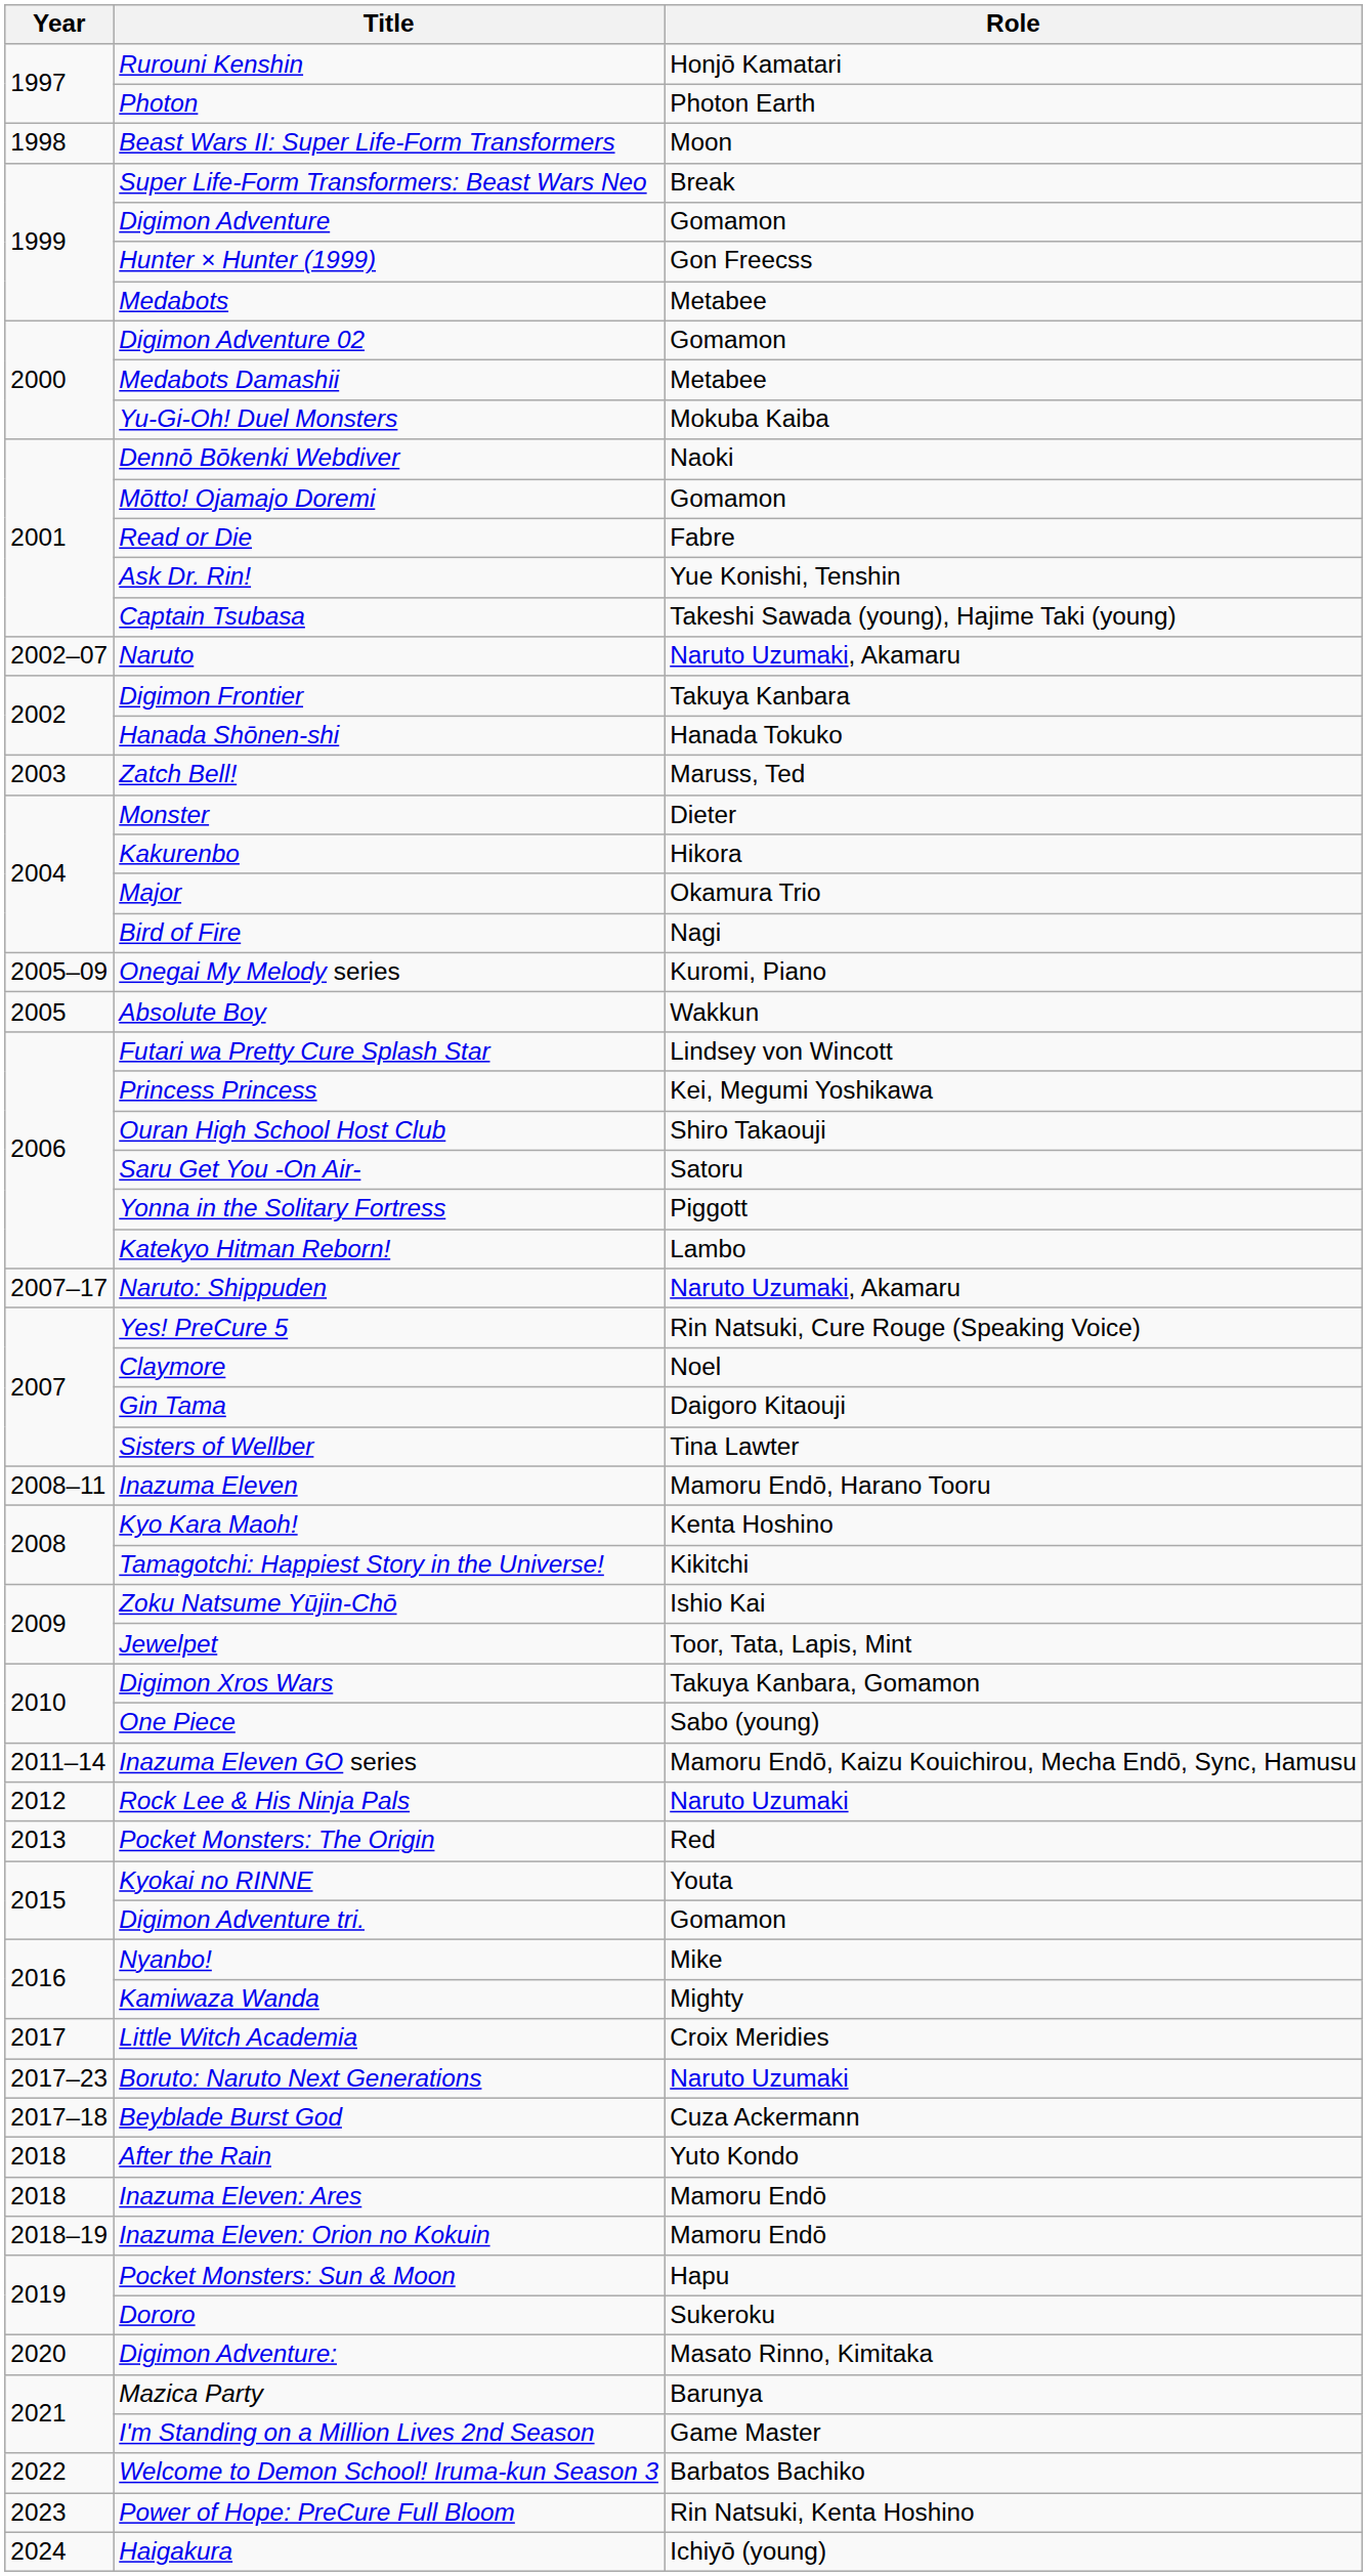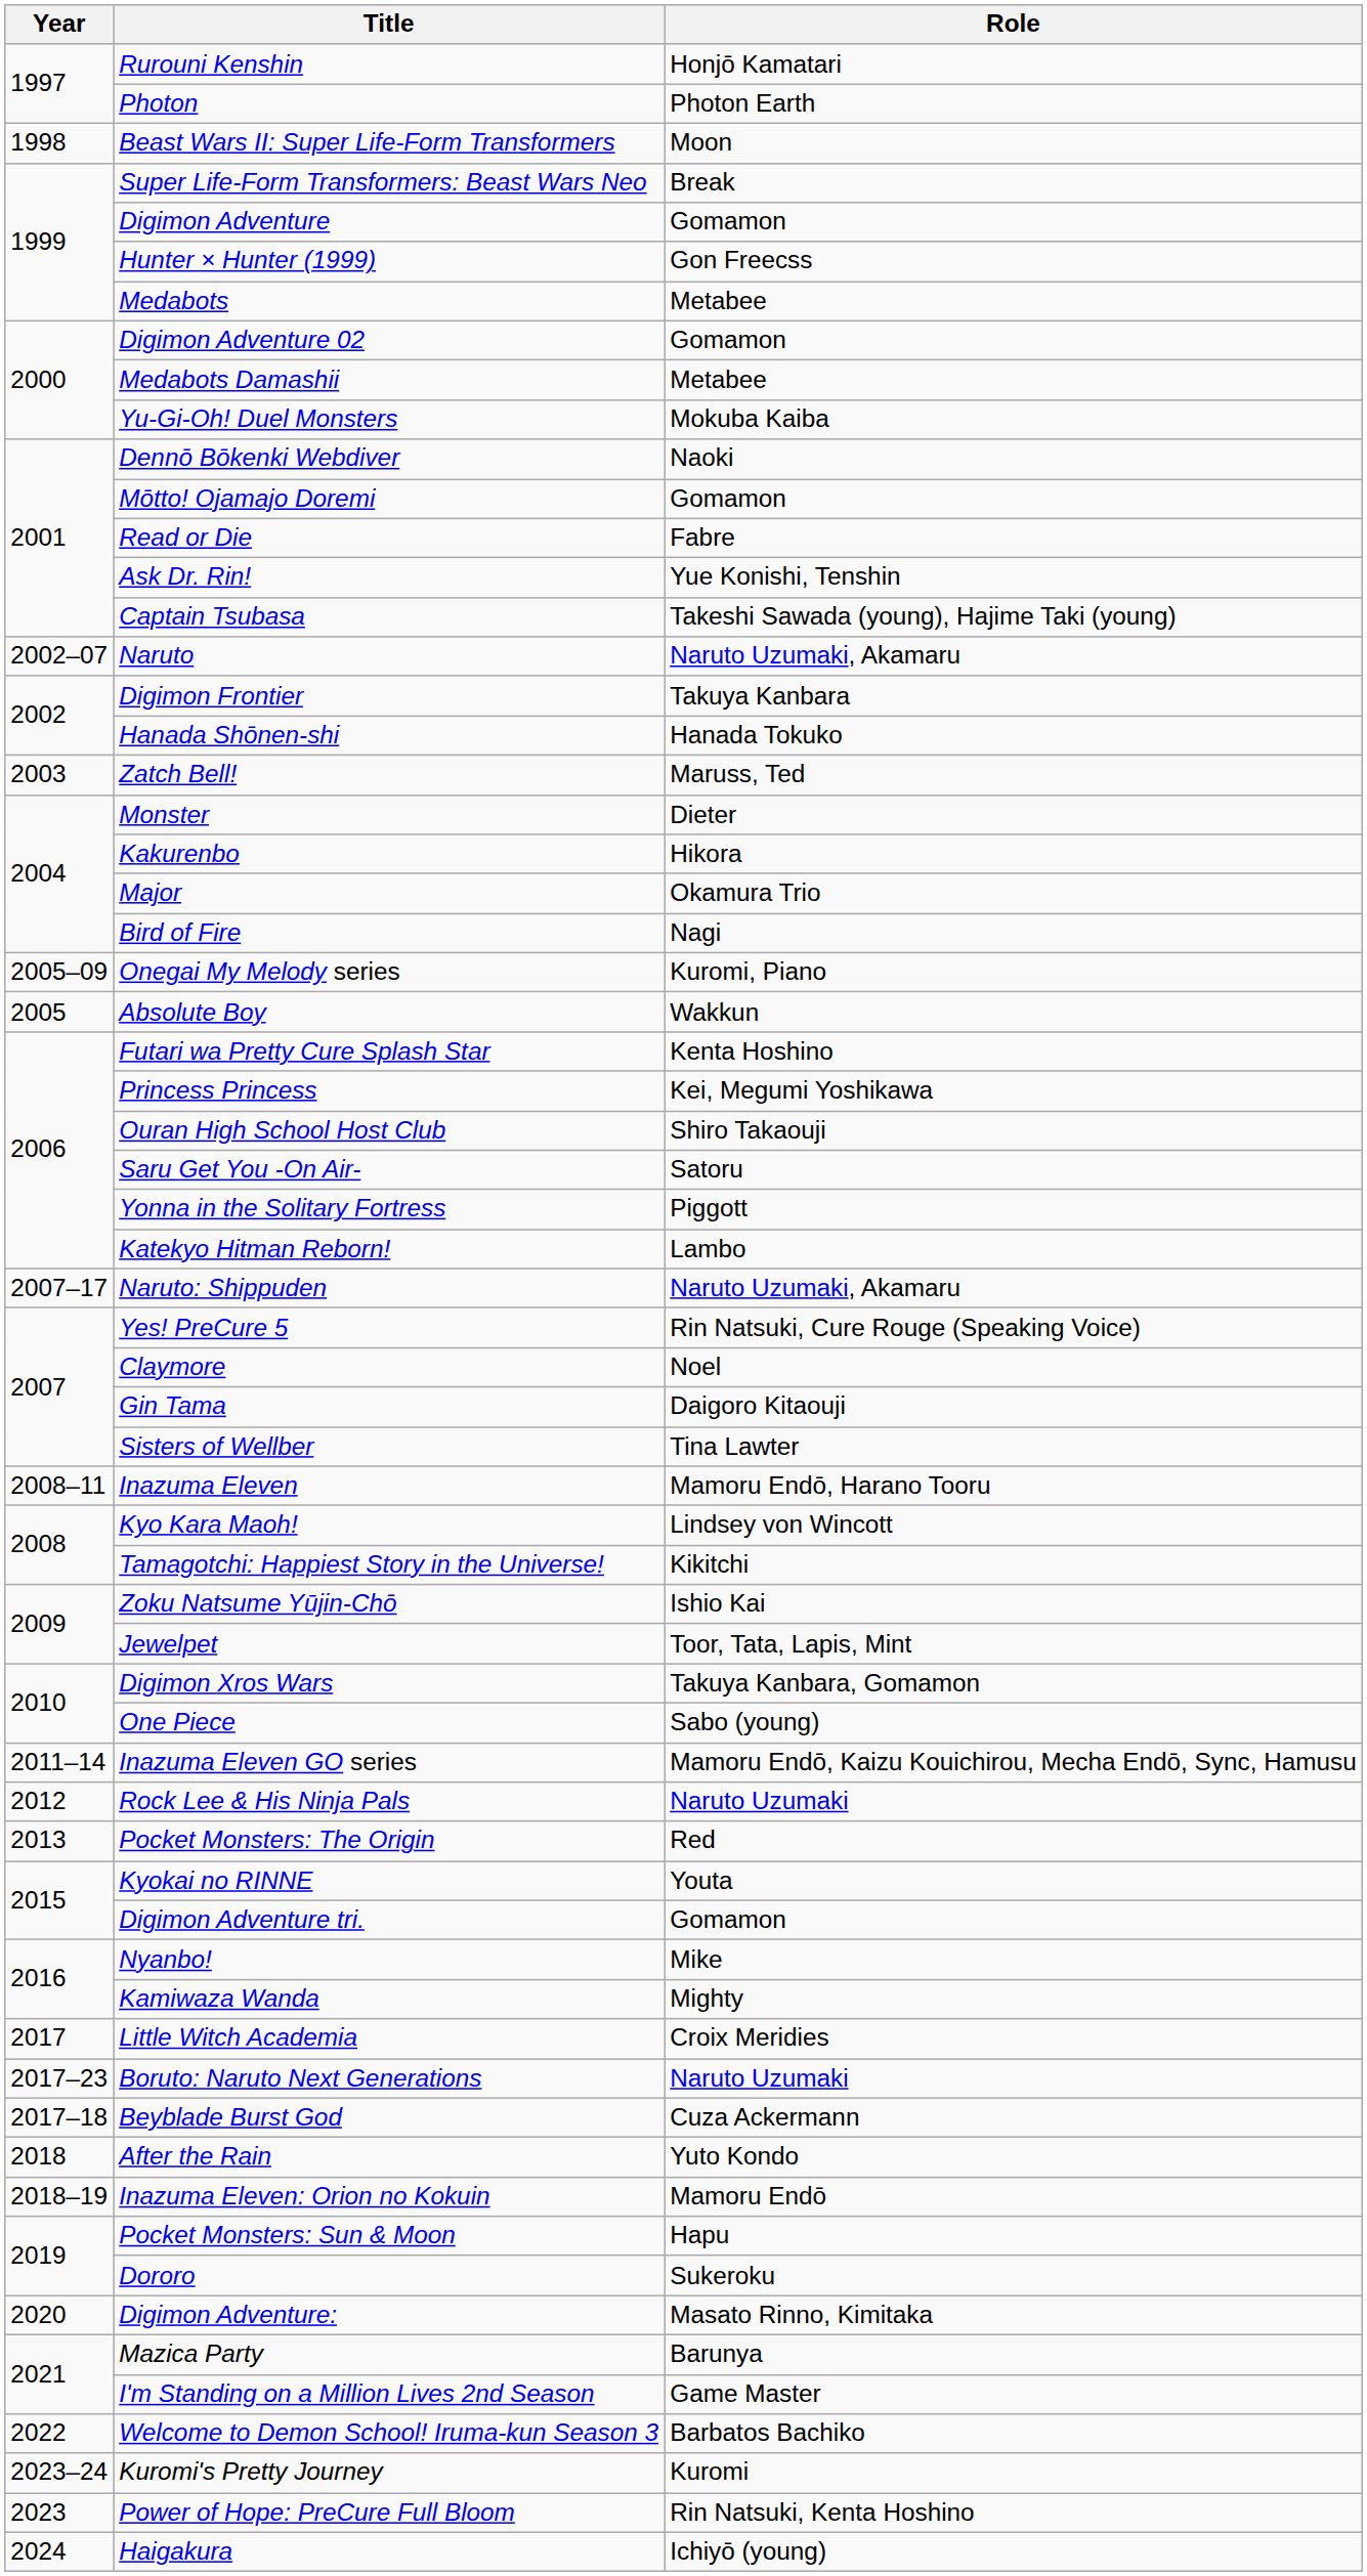 <table class="wikitable">
 <tr>
 <th>Year</th>
 <th>Title</th>
 <th>Role</th>
 </tr>
 <tr>
 <td rowspan="2">1997</td>
 <td><em><a href='#'>Rurouni Kenshin</a></em></td>
 <td>Honjō Kamatari</td>
 </tr>
 <tr>
 <td><em><a href='#'>Photon</a></em></td>
 <td>Photon Earth</td>
 </tr>
 <tr>
 <td>1998</td>
 <td><em><a href='#'>Beast Wars II: Super Life-Form Transformers</a></em></td>
 <td>Moon</td>
 </tr>
 <tr>
 <td rowspan="4">1999</td>
 <td><em><a href='#'>Super Life-Form Transformers: Beast Wars Neo</a></em></td>
 <td>Break</td>
 </tr>
 <tr>
 <td><em><a href='#'>Digimon Adventure</a></em></td>
 <td>Gomamon</td>
 </tr>
 <tr>
 <td><a href='#'><em>Hunter × Hunter (1999)</em></a></td>
 <td>Gon Freecss</td>
 </tr>
 <tr>
 <td><em><a href='#'>Medabots</a></em></td>
 <td>Metabee</td>
 </tr>
 <tr>
 <td rowspan="3">2000</td>
 <td><em><a href='#'>Digimon Adventure 02</a></em></td>
 <td>Gomamon</td>
 </tr>
 <tr>
 <td><em><a href='#'>Medabots Damashii</a></em></td>
 <td>Metabee</td>
 </tr>
 <tr>
 <td><em><a href='#'>Yu-Gi-Oh! Duel Monsters</a></em></td>
 <td>Mokuba Kaiba</td>
 </tr>
 <tr>
 <td rowspan="5">2001</td>
 <td><em><a href='#'>Dennō Bōkenki Webdiver</a></em></td>
 <td>Naoki</td>
 </tr>
 <tr>
 <td><em><a href='#'>Mōtto! Ojamajo Doremi</a></em></td>
 <td>Gomamon</td>
 </tr>
 <tr>
 <td><em><a href='#'>Read or Die</a></em></td>
 <td>Fabre</td>
 </tr>
 <tr>
 <td><em><a href='#'>Ask Dr. Rin!</a></em></td>
 <td>Yue Konishi, Tenshin</td>
 </tr>
 <tr>
 <td><em><a href='#'>Captain Tsubasa</a></em></td>
 <td>Takeshi Sawada (young), Hajime Taki (young)</td>
 </tr>
 <tr>
 <td>2002–07</td>
 <td><em><a href='#'>Naruto</a></em></td>
 <td><a href='#'>Naruto Uzumaki</a>, Akamaru</td>
 </tr>
 <tr>
 <td rowspan="2">2002</td>
 <td><em><a href='#'>Digimon Frontier</a></em></td>
 <td>Takuya Kanbara</td>
 </tr>
 <tr>
 <td><em><a href='#'>Hanada Shōnen-shi</a></em></td>
 <td>Hanada Tokuko</td>
 </tr>
 <tr>
 <td>2003</td>
 <td><em><a href='#'>Zatch Bell!</a></em></td>
 <td>Maruss, Ted</td>
 </tr>
 <tr>
 <td rowspan="4">2004</td>
 <td><em><a href='#'>Monster</a></em></td>
 <td>Dieter</td>
 </tr>
 <tr>
 <td><em><a href='#'>Kakurenbo</a></em></td>
 <td>Hikora</td>
 </tr>
 <tr>
 <td><em><a href='#'>Major</a></em></td>
 <td>Okamura Trio</td>
 </tr>
 <tr>
 <td><em><a href='#'>Bird of Fire</a></em></td>
 <td>Nagi</td>
 </tr>
 <tr>
 <td>2005–09</td>
 <td><em><a href='#'>Onegai My Melody</a></em> series</td>
 <td>Kuromi, Piano</td>
 </tr>
 <tr>
 <td>2005</td>
 <td><em><a href='#'>Absolute Boy</a></em></td>
 <td>Wakkun</td>
 </tr>
 <tr>
 <td rowspan="6">2006</td>
 <td><em><a href='#'>Futari wa Pretty Cure Splash Star</a></em></td>
-<td>Lindsey von Wincott</td>
+<td>Kenta Hoshino</td>
 </tr>
 <tr>
 <td><em><a href='#'>Princess Princess</a></em></td>
 <td>Kei, Megumi Yoshikawa</td>
 </tr>
 <tr>
 <td><em><a href='#'>Ouran High School Host Club</a></em></td>
 <td>Shiro Takaouji</td>
 </tr>
 <tr>
 <td><em><a href='#'>Saru Get You -On Air-</a></em></td>
 <td>Satoru</td>
 </tr>
 <tr>
 <td><em><a href='#'>Yonna in the Solitary Fortress</a></em></td>
 <td>Piggott</td>
 </tr>
 <tr>
 <td><em><a href='#'>Katekyo Hitman Reborn!</a></em></td>
 <td>Lambo</td>
 </tr>
 <tr>
 <td>2007–17</td>
 <td><em><a href='#'>Naruto: Shippuden</a></em></td>
 <td><a href='#'>Naruto Uzumaki</a>, Akamaru</td>
 </tr>
 <tr>
 <td rowspan="4">2007</td>
 <td><em><a href='#'>Yes! PreCure 5</a></em></td>
 <td>Rin Natsuki, Cure Rouge (Speaking Voice)</td>
 </tr>
 <tr>
 <td><em><a href='#'>Claymore</a></em></td>
 <td>Noel</td>
 </tr>
 <tr>
 <td><em><a href='#'>Gin Tama</a></em></td>
 <td>Daigoro Kitaouji</td>
 </tr>
 <tr>
 <td><em><a href='#'>Sisters of Wellber</a></em></td>
 <td>Tina Lawter</td>
 </tr>
 <tr>
 <td>2008–11</td>
 <td><em><a href='#'>Inazuma Eleven</a></em></td>
 <td>Mamoru Endō, Harano Tooru</td>
 </tr>
 <tr>
 <td rowspan="2">2008</td>
 <td><em><a href='#'>Kyo Kara Maoh!</a></em></td>
-<td>Kenta Hoshino</td>
+<td>Lindsey von Wincott</td>
 </tr>
 <tr>
 <td><em><a href='#'>Tamagotchi: Happiest Story in the Universe!</a></em></td>
 <td>Kikitchi</td>
 </tr>
 <tr>
 <td rowspan="2">2009</td>
 <td><em><a href='#'>Zoku Natsume Yūjin-Chō</a></em></td>
 <td>Ishio Kai</td>
 </tr>
 <tr>
 <td><em><a href='#'>Jewelpet</a></em></td>
 <td>Toor, Tata, Lapis, Mint</td>
 </tr>
 <tr>
 <td rowspan="2">2010</td>
 <td><em><a href='#'>Digimon Xros Wars</a></em></td>
 <td>Takuya Kanbara, Gomamon</td>
 </tr>
 <tr>
 <td><em><a href='#'>One Piece</a></em></td>
 <td>Sabo (young)</td>
 </tr>
 <tr>
 <td>2011–14</td>
 <td><a href='#'><em>Inazuma Eleven GO</em></a> series</td>
 <td>Mamoru Endō, Kaizu Kouichirou, Mecha Endō, Sync, Hamusu</td>
 </tr>
 <tr>
 <td>2012</td>
 <td><em><a href='#'>Rock Lee & His Ninja Pals</a></em></td>
 <td><a href='#'>Naruto Uzumaki</a></td>
 </tr>
 <tr>
 <td>2013</td>
 <td><em><a href='#'>Pocket Monsters: The Origin</a></em></td>
 <td>Red</td>
 </tr>
 <tr>
 <td rowspan="2">2015</td>
 <td><em><a href='#'>Kyokai no RINNE</a></em></td>
 <td>Youta</td>
 </tr>
 <tr>
 <td><em><a href='#'>Digimon Adventure tri.</a></em></td>
 <td>Gomamon</td>
 </tr>
 <tr>
 <td rowspan="2">2016</td>
 <td><em><a href='#'>Nyanbo!</a></em></td>
 <td>Mike</td>
 </tr>
 <tr>
 <td><em><a href='#'>Kamiwaza Wanda</a></em></td>
 <td>Mighty</td>
 </tr>
 <tr>
 <td>2017</td>
 <td><em><a href='#'>Little Witch Academia</a></em></td>
 <td>Croix Meridies</td>
 </tr>
 <tr>
 <td>2017–23</td>
 <td><em><a href='#'>Boruto: Naruto Next Generations</a></em></td>
 <td><a href='#'>Naruto Uzumaki</a></td>
 </tr>
 <tr>
 <td>2017–18</td>
 <td><a href='#'><em>Beyblade Burst God</em></a></td>
 <td>Cuza Ackermann</td>
 </tr>
 <tr>
 <td>2018</td>
 <td><em><a href='#'>After the Rain</a></em></td>
 <td>Yuto Kondo</td>
 </tr>
 <tr>
-<td>2018</td>
-<td><em><a href='#'>Inazuma Eleven: Ares</a></em></td>
-<td>Mamoru Endō</td>
-</tr>
-<tr>
 <td>2018–19</td>
 <td><em><a href='#'>Inazuma Eleven: Orion no Kokuin</a></em></td>
 <td>Mamoru Endō</td>
 </tr>
 <tr>
 <td rowspan="2">2019</td>
 <td><em><a href='#'>Pocket Monsters: Sun & Moon</a></em></td>
 <td>Hapu</td>
 </tr>
 <tr>
 <td><em><a href='#'>Dororo</a></em></td>
 <td>Sukeroku</td>
 </tr>
 <tr>
 <td>2020</td>
 <td><a href='#'><em>Digimon Adventure:</em></a></td>
 <td>Masato Rinno, Kimitaka</td>
 </tr>
 <tr>
 <td rowspan="2">2021</td>
 <td><em>Mazica Party</em></td>
 <td>Barunya</td>
 </tr>
 <tr>
 <td><em><a href='#'>I'm Standing on a Million Lives 2nd Season</a></em></td>
 <td>Game Master</td>
 </tr>
 <tr>
 <td rowspan="1">2022</td>
 <td><em><a href='#'>Welcome to Demon School! Iruma-kun Season 3</a></em></td>
 <td>Barbatos Bachiko</td>
 </tr>
 <tr>
+<td>2023–24</td>
+<td><em>Kuromi's Pretty Journey</em></td>
+<td>Kuromi</td>
+</tr>
+<tr>
 <td>2023</td>
 <td><em><a href='#'>Power of Hope: PreCure Full Bloom</a></em></td>
 <td>Rin Natsuki, Kenta Hoshino</td>
 </tr>
 <tr>
 <td>2024</td>
 <td><em><a href='#'>Haigakura</a></em></td>
 <td>Ichiyō (young)</td>
 </tr>
 </table>
